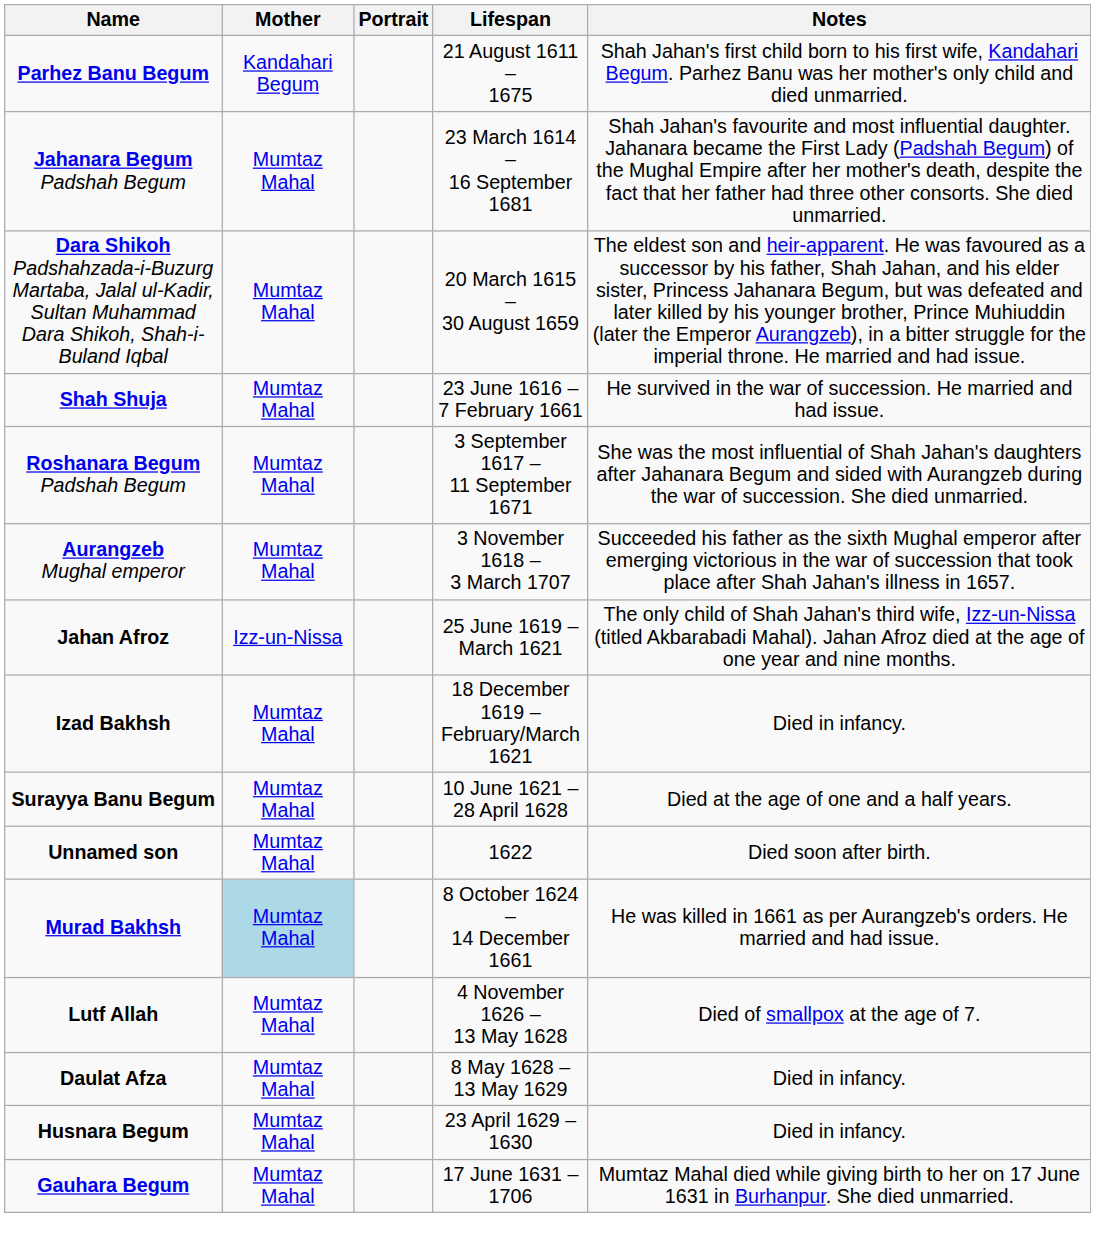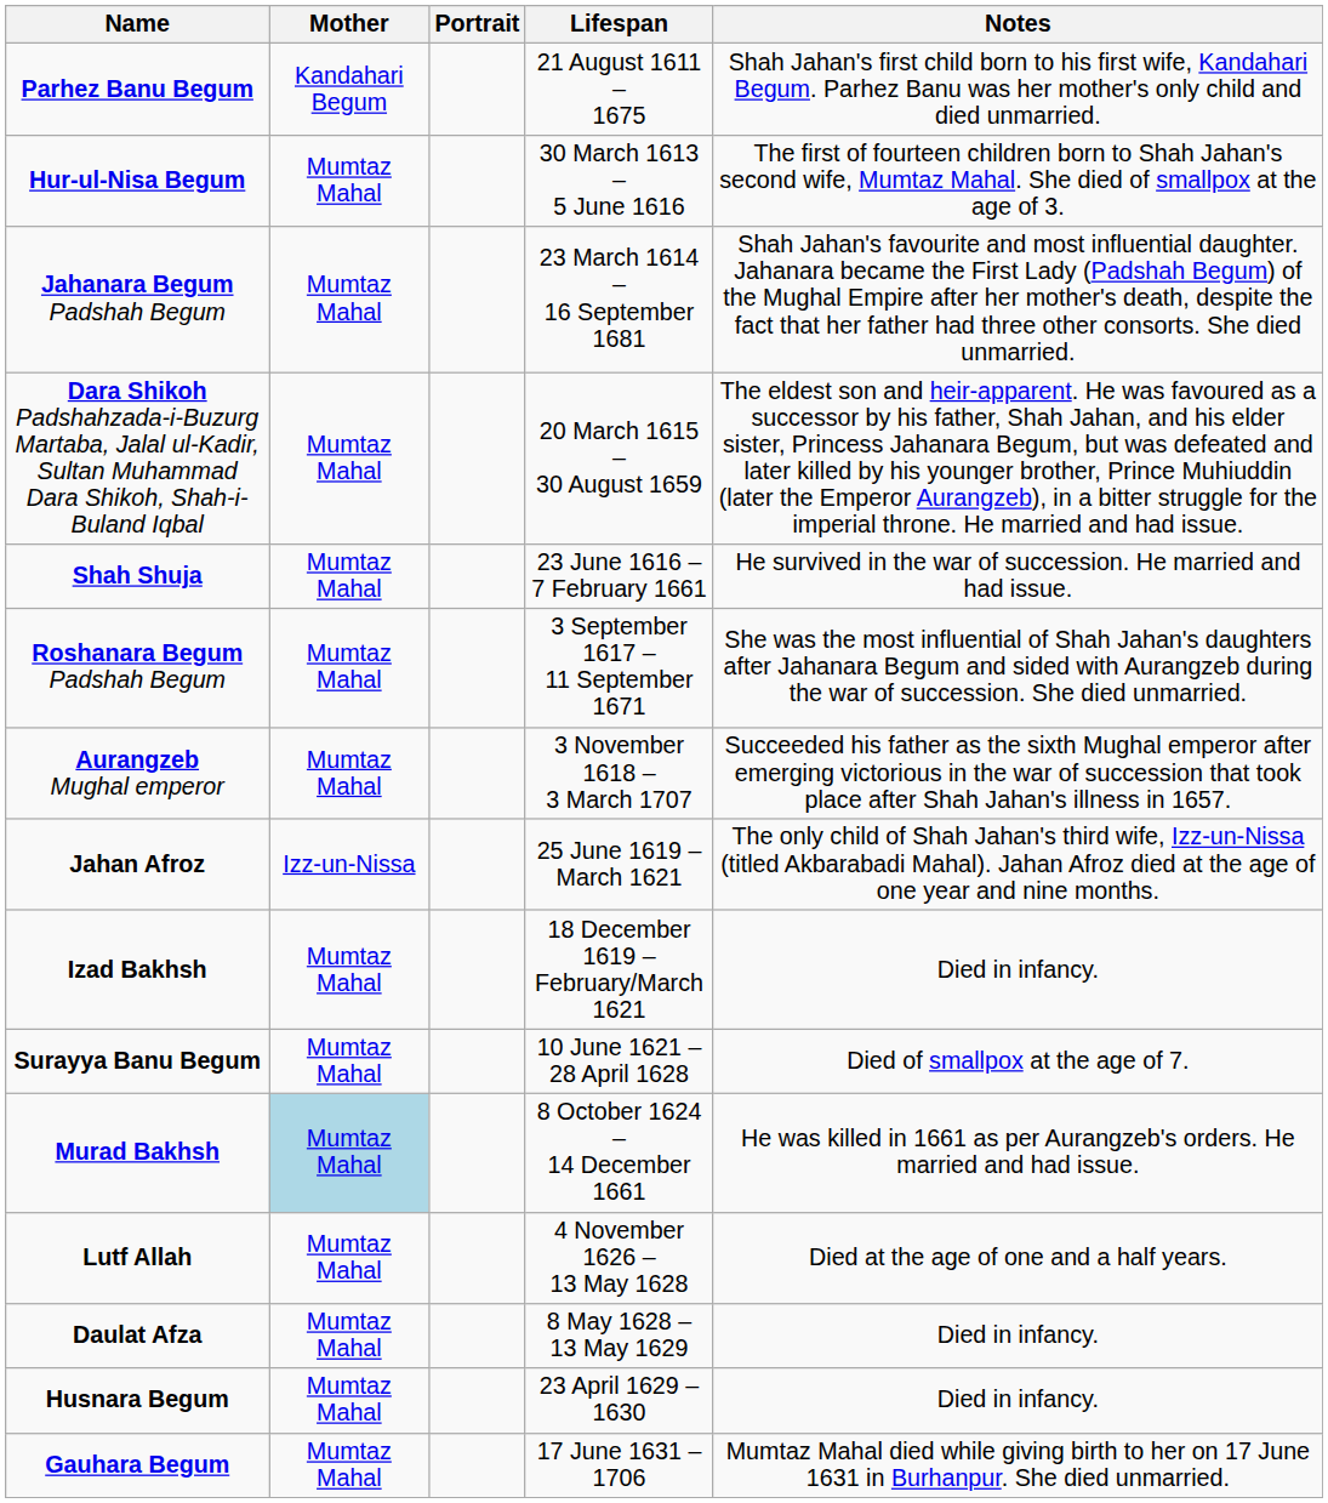 <table style="text-align:center; width:100%" class="wikitable">
 <tr>
 <th width=20%>Name</th>
 <th width=100px>Mother</th>
 <th>Portrait</th>
 <th>Lifespan</th>
 <th>Notes</th>
 </tr>
 <tr>
 <td><strong><a href='#'>Parhez Banu Begum</a></strong></td>
 <td><a href='#'>Kandahari Begum</a></td>
 <td></td>
 <td>21 August 1611 –<br> 1675</td>
 <td>Shah Jahan's first child born to his first wife, <a href='#'>Kandahari Begum</a>. Parhez Banu was her mother's only child and died unmarried.</td>
+</tr>
+<tr>
+<td><strong><a href='#'>Hur-ul-Nisa Begum</a></strong></td>
+<td><a href='#'>Mumtaz Mahal</a></td>
+<td></td>
+<td>30 March 1613 –<br> 5 June 1616</td>
+<td>The first of fourteen children born to Shah Jahan's second wife, <a href='#'>Mumtaz Mahal</a>. She died of <a href='#'>smallpox</a> at the age of 3.</td>
 </tr>
 <tr>
 <td><strong><a href='#'>Jahanara Begum</a></strong><br><em>Padshah Begum</em></td>
 <td><a href='#'>Mumtaz Mahal</a></td>
 <td></td>
 <td>23 March 1614 –<br> 16 September 1681</td>
 <td>Shah Jahan's favourite and most influential daughter. Jahanara became the First Lady (<a href='#'>Padshah Begum</a>) of the Mughal Empire after her mother's death, despite the fact that her father had three other consorts. She died unmarried.</td>
 </tr>
 <tr>
 <td><strong><a href='#'>Dara Shikoh</a></strong><br> <em>Padshahzada-i-Buzurg Martaba, Jalal ul-Kadir, Sultan Muhammad Dara Shikoh, Shah-i-Buland Iqbal</em></td>
 <td><a href='#'>Mumtaz Mahal</a></td>
 <td></td>
 <td>20 March 1615 –<br> 30 August 1659</td>
 <td>The eldest son and <a href='#'>heir-apparent</a>. He was favoured as a successor by his father, Shah Jahan, and his elder sister, Princess Jahanara Begum, but was defeated and later killed by his younger brother, Prince Muhiuddin (later the Emperor <a href='#'>Aurangzeb</a>), in a bitter struggle for the imperial throne. He married and had issue.</td>
 </tr>
 <tr>
 <td><strong><a href='#'>Shah Shuja</a></strong></td>
 <td><a href='#'>Mumtaz Mahal</a></td>
 <td></td>
 <td>23 June 1616 –<br> 7 February 1661</td>
 <td>He survived in the war of succession. He married and had issue.</td>
 </tr>
 <tr>
 <td><strong><a href='#'>Roshanara Begum</a></strong><br> <em>Padshah Begum</em></td>
 <td><a href='#'>Mumtaz Mahal</a></td>
 <td></td>
 <td>3 September 1617 –<br> 11 September 1671</td>
 <td>She was the most influential of Shah Jahan's daughters after Jahanara Begum and sided with Aurangzeb during the war of succession. She died unmarried.</td>
 </tr>
 <tr>
 <td><strong><a href='#'>Aurangzeb</a></strong><br> <em>Mughal emperor</em></td>
 <td><a href='#'>Mumtaz Mahal</a></td>
 <td></td>
 <td>3 November 1618 –<br>  3 March 1707</td>
 <td>Succeeded his father as the sixth Mughal emperor after emerging victorious in the war of succession that took place after Shah Jahan's illness in 1657.</td>
 </tr>
 <tr>
 <td><strong>Jahan Afroz</strong></td>
 <td><a href='#'>Izz-un-Nissa</a></td>
 <td></td>
 <td>25 June 1619 –<br> March 1621</td>
 <td>The only child of Shah Jahan's third wife, <a href='#'>Izz-un-Nissa</a> (titled Akbarabadi Mahal). Jahan Afroz died at the age of one year and nine months.</td>
 </tr>
 <tr>
 <td><strong>Izad Bakhsh</strong></td>
 <td><a href='#'>Mumtaz Mahal</a></td>
 <td></td>
 <td>18 December 1619 –<br> February/March 1621</td>
 <td>Died in infancy.</td>
 </tr>
 <tr>
 <td><strong>Surayya Banu Begum</strong></td>
 <td><a href='#'>Mumtaz Mahal</a></td>
 <td></td>
 <td>10 June 1621 –<br> 28 April 1628</td>
-<td>Died at the age of one and a half years.</td>
-</tr>
-<tr>
-<td><strong>Unnamed son</strong></td>
-<td><a href='#'>Mumtaz Mahal</a></td>
-<td></td>
-<td>1622</td>
-<td>Died soon after birth.</td>
+<td>Died of <a href='#'>smallpox</a> at the age of 7.</td>
 </tr>
 <tr>
 <td><strong><a href='#'>Murad Bakhsh</a></strong></td>
 <td style="background: lightblue;"><a href='#'>Mumtaz Mahal</a></td>
 <td></td>
 <td>8 October 1624 –<br> 14 December 1661</td>
 <td>He was killed in 1661 as per Aurangzeb's orders. He married and had issue.</td>
 </tr>
 <tr>
 <td><strong>Lutf Allah</strong></td>
 <td><a href='#'>Mumtaz Mahal</a></td>
 <td></td>
 <td>4 November 1626 –<br> 13 May 1628</td>
-<td>Died of <a href='#'>smallpox</a> at the age of 7.</td>
+<td>Died at the age of one and a half years.</td>
 </tr>
 <tr>
 <td><strong>Daulat Afza</strong></td>
 <td><a href='#'>Mumtaz Mahal</a></td>
 <td></td>
 <td>8 May 1628 –<br> 13 May 1629</td>
 <td>Died in infancy.</td>
 </tr>
 <tr>
 <td><strong>Husnara Begum</strong></td>
 <td><a href='#'>Mumtaz Mahal</a></td>
 <td></td>
 <td>23 April 1629 –<br> 1630</td>
 <td>Died in infancy.</td>
 </tr>
 <tr>
 <td><strong><a href='#'>Gauhara Begum</a></strong></td>
 <td><a href='#'>Mumtaz Mahal</a></td>
 <td></td>
 <td>17 June 1631 –<br> 1706</td>
 <td>Mumtaz Mahal died while giving birth to her on 17 June 1631 in <a href='#'>Burhanpur</a>. She died unmarried.</td>
 </tr>
 <tr>
 </tr>
 </table>
